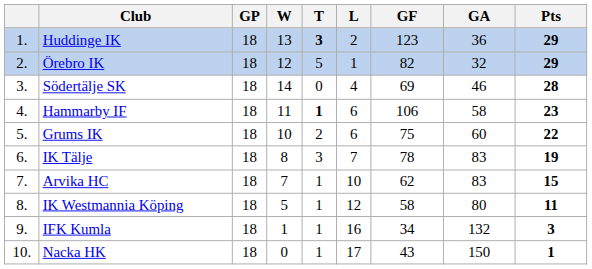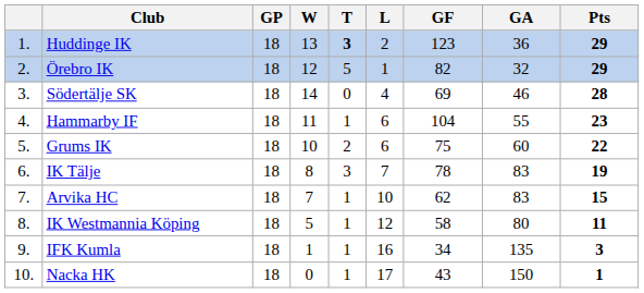 <table class="wikitable">
 <tr>
 <th width="30"></th>
 <th width="200">Club</th>
 <th width="30">GP</th>
 <th width="30">W</th>
 <th width="30">T</th>
 <th width="30">L</th>
 <th width="70">GF</th>
 <th width="70">GA</th>
 <th width="70">Pts</th>
 </tr>
 <tr bgcolor="#BCD2EE" align="center">
 <td>1.</td>
 <td align="left"><a href='#'>Huddinge IK</a></td>
 <td>18</td>
 <td>13</td>
 <td><strong>3</strong></td>
 <td>2</td>
 <td>123</td>
 <td>36</td>
 <td><strong>29</strong></td>
 </tr>
 <tr bgcolor="#BCD2EE" align="center">
 <td>2.</td>
 <td align="left"><a href='#'>Örebro IK</a></td>
 <td>18</td>
 <td>12</td>
 <td>5</td>
 <td>1</td>
 <td>82</td>
 <td>32</td>
 <td><strong>29</strong></td>
 </tr>
 <tr bgcolor="#FFFFFF" align="center">
 <td>3.</td>
 <td align="left"><a href='#'>Södertälje SK</a></td>
 <td>18</td>
 <td>14</td>
 <td>0</td>
 <td>4</td>
 <td>69</td>
 <td>46</td>
 <td><strong>28</strong></td>
 </tr>
 <tr bgcolor="#FFFFFF" align="center">
 <td>4.</td>
 <td align="left"><a href='#'>Hammarby IF</a></td>
 <td>18</td>
 <td>11</td>
-<td><strong>1</strong></td>
+<td>1</td>
 <td>6</td>
-<td>106</td>
-<td>58</td>
+<td>104</td>
+<td>55</td>
 <td><strong>23</strong></td>
 </tr>
 <tr bgcolor="#FFFFFF" align="center">
 <td>5.</td>
 <td align="left"><a href='#'>Grums IK</a></td>
 <td>18</td>
 <td>10</td>
 <td>2</td>
 <td>6</td>
 <td>75</td>
 <td>60</td>
 <td><strong>22</strong></td>
 </tr>
 <tr bgcolor="#FFFFFF" align="center">
 <td>6.</td>
 <td align="left"><a href='#'>IK Tälje</a></td>
 <td>18</td>
 <td>8</td>
 <td>3</td>
 <td>7</td>
 <td>78</td>
 <td>83</td>
 <td><strong>19</strong></td>
 </tr>
 <tr bgcolor="#FFFFFF" align="center">
 <td>7.</td>
 <td align="left"><a href='#'>Arvika HC</a></td>
 <td>18</td>
 <td>7</td>
 <td>1</td>
 <td>10</td>
 <td>62</td>
 <td>83</td>
 <td><strong>15</strong></td>
 </tr>
 <tr bgcolor="#FFFFFF" align="center">
 <td>8.</td>
 <td align="left"><a href='#'>IK Westmannia Köping</a></td>
 <td>18</td>
 <td>5</td>
 <td>1</td>
 <td>12</td>
 <td>58</td>
 <td>80</td>
 <td><strong>11</strong></td>
 </tr>
 <tr bgcolor="#FFFFFF" align="center">
 <td>9.</td>
 <td align="left"><a href='#'>IFK Kumla</a></td>
 <td>18</td>
 <td>1</td>
 <td>1</td>
 <td>16</td>
 <td>34</td>
-<td>132</td>
+<td>135</td>
 <td><strong>3</strong></td>
 </tr>
 <tr bgcolor="#FFFFFF" align="center">
 <td>10.</td>
 <td align="left"><a href='#'>Nacka HK</a></td>
 <td>18</td>
 <td>0</td>
 <td>1</td>
 <td>17</td>
 <td>43</td>
 <td>150</td>
 <td><strong>1</strong></td>
 </tr>
 </table>
